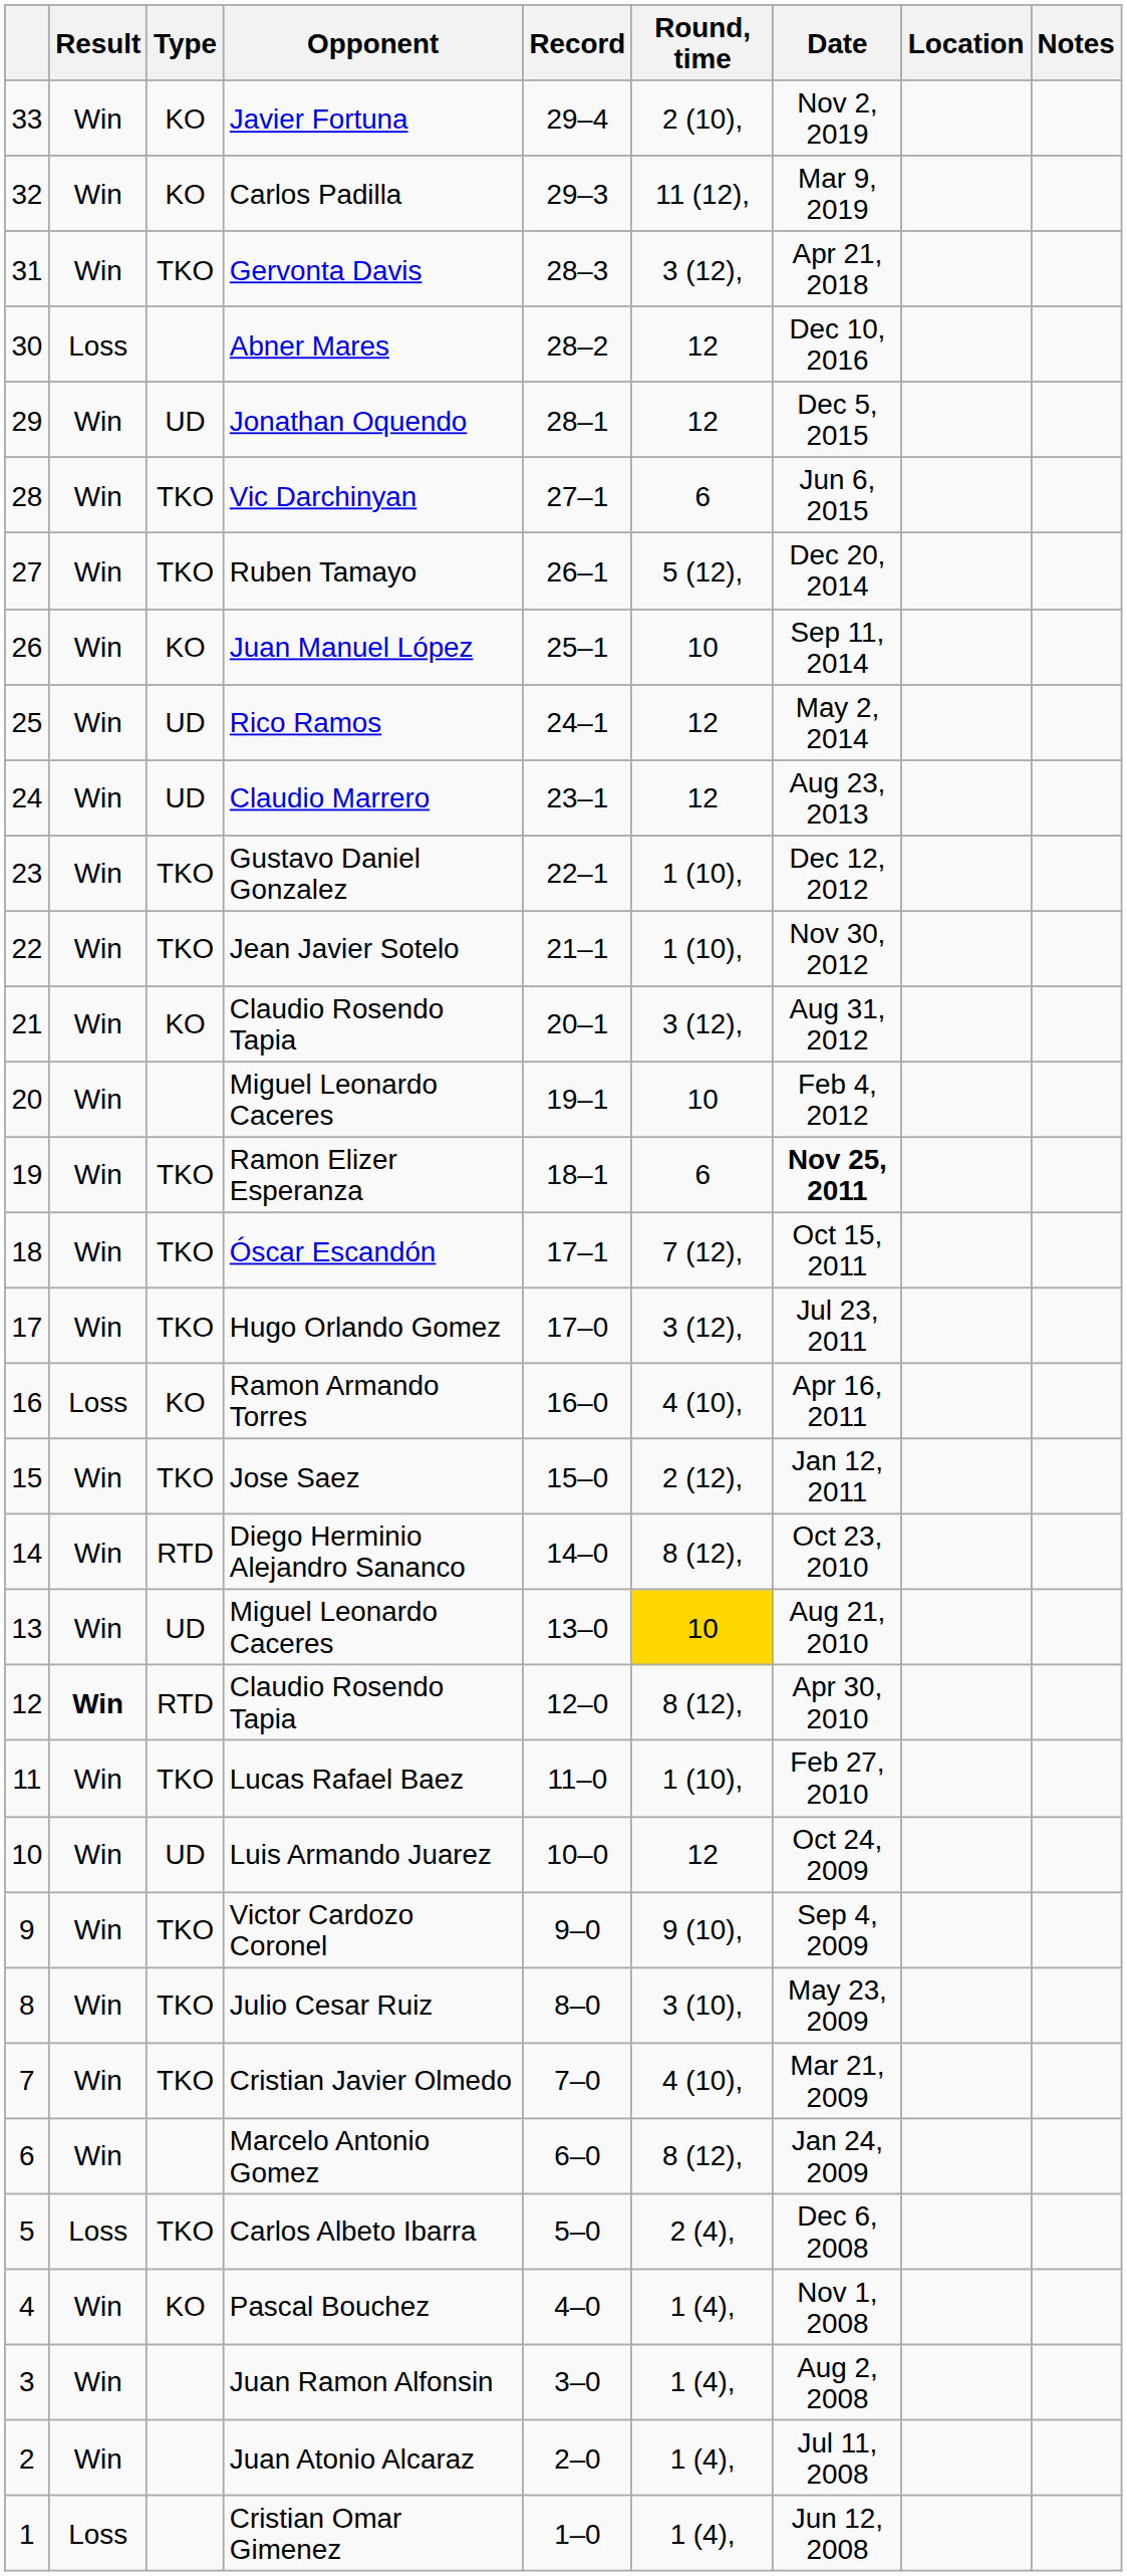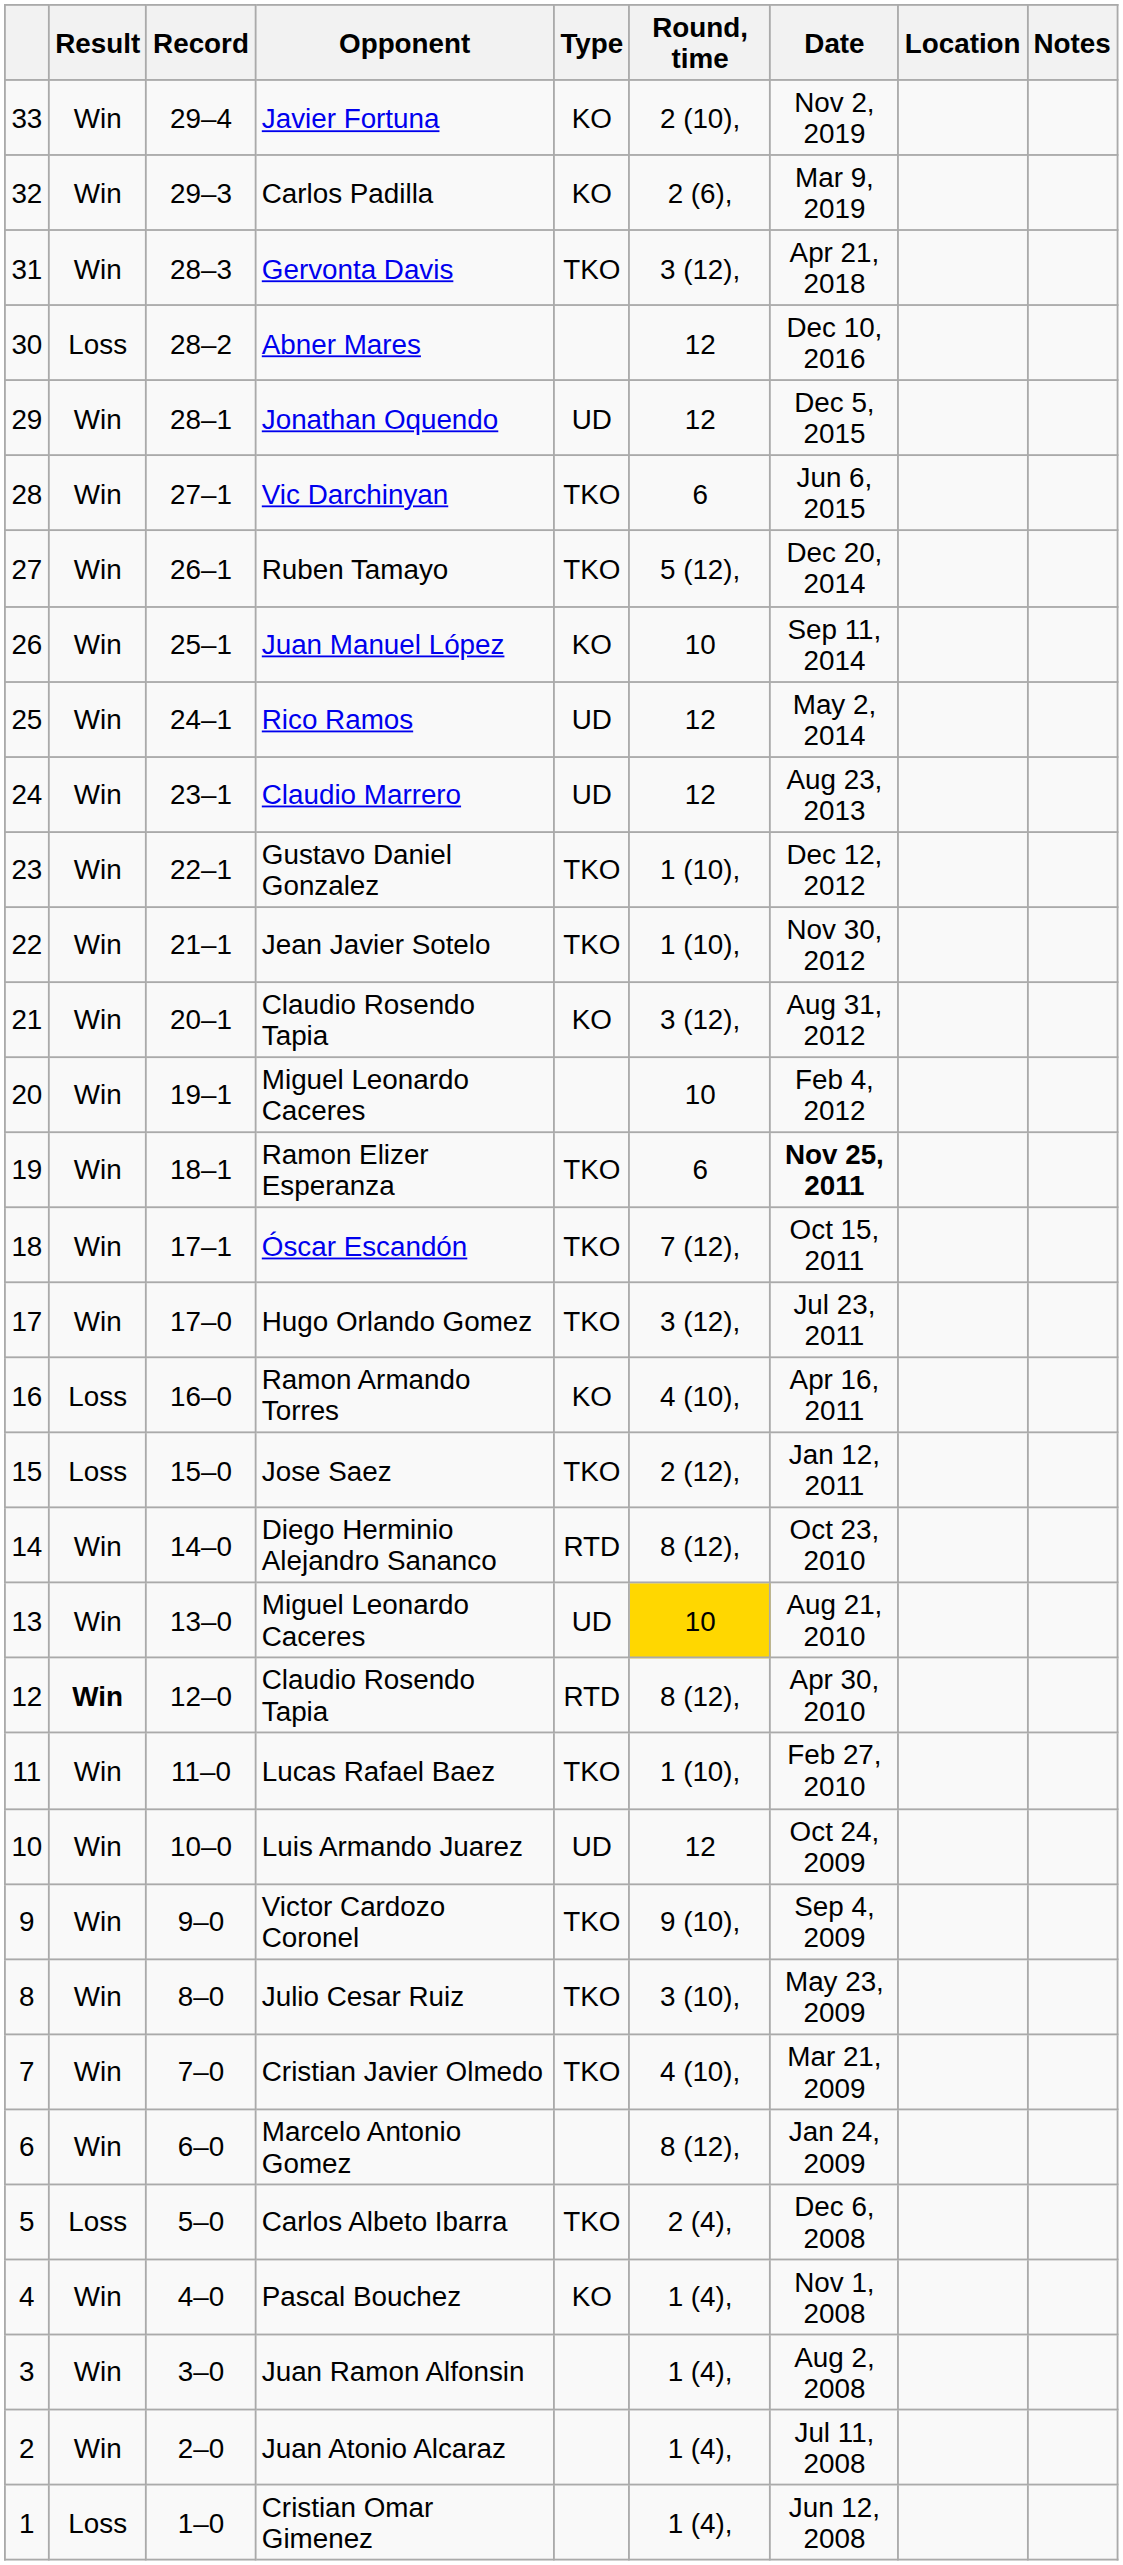 <table class="wikitable" style="text-align:center; font-size:95%">
 <tr>
 <th></th>
 <th>Result</th>
+<th>Record</th>
+<th>Opponent</th>
 <th>Type</th>
-<th>Opponent</th>
-<th>Record</th>
 <th>Round, time</th>
 <th>Date</th>
 <th>Location</th>
 <th>Notes</th>
 </tr>
 <tr>
 <td>33</td>
 <td>Win</td>
+<td>29–4</td>
+<td style="text-align:left;"> <a href='#'>Javier Fortuna</a></td>
 <td>KO</td>
-<td style="text-align:left;"> <a href='#'>Javier Fortuna</a></td>
-<td>29–4</td>
 <td>2 (10), </td>
 <td>Nov 2, 2019</td>
 <td style="text-align:left;"> </td>
 <td></td>
 </tr>
 <tr>
 <td>32</td>
 <td>Win</td>
+<td>29–3</td>
+<td style="text-align:left;"> Carlos Padilla</td>
 <td>KO</td>
-<td style="text-align:left;"> Carlos Padilla</td>
-<td>29–3</td>
-<td>11 (12), </td>
+<td>2 (6), </td>
 <td>Mar 9, 2019</td>
 <td style="text-align:left;"> </td>
 <td></td>
 </tr>
 <tr>
 <td>31</td>
 <td>Win</td>
+<td>28–3</td>
+<td style="text-align:left;"> <a href='#'>Gervonta Davis</a></td>
 <td>TKO</td>
-<td style="text-align:left;"> <a href='#'>Gervonta Davis</a></td>
-<td>28–3</td>
 <td>3 (12), </td>
 <td>Apr 21, 2018</td>
 <td style="text-align:left;"> </td>
 <td style="text-align:left;"></td>
 </tr>
 <tr>
 <td>30</td>
 <td>Loss</td>
+<td>28–2</td>
+<td style="text-align:left;"> <a href='#'>Abner Mares</a></td>
 <td></td>
-<td style="text-align:left;"> <a href='#'>Abner Mares</a></td>
-<td>28–2</td>
 <td>12</td>
 <td>Dec 10, 2016</td>
 <td style="text-align:left;"> </td>
 <td style="text-align:left;"></td>
 </tr>
 <tr>
 <td>29</td>
 <td>Win</td>
+<td>28–1</td>
+<td style="text-align:left;"> <a href='#'>Jonathan Oquendo</a></td>
 <td>UD</td>
-<td style="text-align:left;"> <a href='#'>Jonathan Oquendo</a></td>
-<td>28–1</td>
 <td>12</td>
 <td>Dec 5, 2015</td>
 <td style="text-align:left;"> </td>
 <td style="text-align:left;"></td>
 </tr>
 <tr>
 <td>28</td>
 <td>Win</td>
+<td>27–1</td>
+<td style="text-align:left;"> <a href='#'>Vic Darchinyan</a></td>
 <td>TKO</td>
-<td style="text-align:left;"> <a href='#'>Vic Darchinyan</a></td>
-<td>27–1</td>
 <td>6</td>
 <td>Jun 6, 2015</td>
 <td style="text-align:left;"> </td>
 <td style="text-align:left;"></td>
 </tr>
 <tr>
 <td>27</td>
 <td>Win</td>
+<td>26–1</td>
+<td style="text-align:left;"> Ruben Tamayo</td>
 <td>TKO</td>
-<td style="text-align:left;"> Ruben Tamayo</td>
-<td>26–1</td>
 <td>5 (12), </td>
 <td>Dec 20, 2014</td>
 <td style="text-align:left;"> </td>
 <td style="text-align:left;"></td>
 </tr>
 <tr>
 <td>26</td>
 <td>Win</td>
+<td>25–1</td>
+<td style="text-align:left;"> <a href='#'>Juan Manuel López</a></td>
 <td>KO</td>
-<td style="text-align:left;"> <a href='#'>Juan Manuel López</a></td>
-<td>25–1</td>
 <td>10</td>
 <td>Sep 11, 2014</td>
 <td style="text-align:left;"> </td>
 <td style="text-align:left;"></td>
 </tr>
 <tr>
 <td>25</td>
 <td>Win</td>
+<td>24–1</td>
+<td style="text-align:left;"> <a href='#'>Rico Ramos</a></td>
 <td>UD</td>
-<td style="text-align:left;"> <a href='#'>Rico Ramos</a></td>
-<td>24–1</td>
 <td>12</td>
 <td>May 2, 2014</td>
 <td style="text-align:left;"> </td>
 <td style="text-align:left;"></td>
 </tr>
 <tr>
 <td>24</td>
 <td>Win</td>
+<td>23–1</td>
+<td style="text-align:left;"> <a href='#'>Claudio Marrero</a></td>
 <td>UD</td>
-<td style="text-align:left;"> <a href='#'>Claudio Marrero</a></td>
-<td>23–1</td>
 <td>12</td>
 <td>Aug 23, 2013</td>
 <td style="text-align:left;"> </td>
 <td style="text-align:left;"></td>
 </tr>
 <tr>
 <td>23</td>
 <td>Win</td>
+<td>22–1</td>
+<td style="text-align:left;"> Gustavo Daniel Gonzalez</td>
 <td>TKO</td>
-<td style="text-align:left;"> Gustavo Daniel Gonzalez</td>
-<td>22–1</td>
 <td>1 (10), </td>
 <td>Dec 12, 2012</td>
 <td style="text-align:left;"> </td>
 <td></td>
 </tr>
 <tr>
 <td>22</td>
 <td>Win</td>
+<td>21–1</td>
+<td style="text-align:left;"> Jean Javier Sotelo</td>
 <td>TKO</td>
-<td style="text-align:left;"> Jean Javier Sotelo</td>
-<td>21–1</td>
 <td>1 (10), </td>
 <td>Nov 30, 2012</td>
 <td style="text-align:left;"> </td>
 <td></td>
 </tr>
 <tr>
 <td>21</td>
 <td>Win</td>
+<td>20–1</td>
+<td style="text-align:left;"> Claudio Rosendo Tapia</td>
 <td>KO</td>
-<td style="text-align:left;"> Claudio Rosendo Tapia</td>
-<td>20–1</td>
 <td>3 (12), </td>
 <td>Aug 31, 2012</td>
 <td style="text-align:left;"> </td>
 <td style="text-align:left;"></td>
 </tr>
 <tr>
 <td>20</td>
 <td>Win</td>
+<td>19–1</td>
+<td style="text-align:left;"> Miguel Leonardo Caceres</td>
 <td></td>
-<td style="text-align:left;"> Miguel Leonardo Caceres</td>
-<td>19–1</td>
 <td>10</td>
 <td>Feb 4, 2012</td>
 <td style="text-align:left;"> </td>
 <td></td>
 </tr>
 <tr>
 <td>19</td>
 <td>Win</td>
+<td>18–1</td>
+<td style="text-align:left;"> Ramon Elizer Esperanza</td>
 <td>TKO</td>
-<td style="text-align:left;"> Ramon Elizer Esperanza</td>
-<td>18–1</td>
 <td>6</td>
 <td><strong>Nov 25, 2011</strong></td>
 <td style="text-align:left;"> </td>
 <td></td>
 </tr>
 <tr>
 <td>18</td>
 <td>Win</td>
+<td>17–1</td>
+<td style="text-align:left;"> <a href='#'>Óscar Escandón</a></td>
 <td>TKO</td>
-<td style="text-align:left;"> <a href='#'>Óscar Escandón</a></td>
-<td>17–1</td>
 <td>7 (12), </td>
 <td>Oct 15, 2011</td>
 <td style="text-align:left;"> </td>
 <td></td>
 </tr>
 <tr>
 <td>17</td>
 <td>Win</td>
+<td>17–0</td>
+<td style="text-align:left;"> Hugo Orlando Gomez</td>
 <td>TKO</td>
-<td style="text-align:left;"> Hugo Orlando Gomez</td>
-<td>17–0</td>
 <td>3 (12), </td>
 <td>Jul 23, 2011</td>
 <td style="text-align:left;"> </td>
 <td style="text-align:left;"></td>
 </tr>
 <tr>
 <td>16</td>
 <td>Loss</td>
+<td>16–0</td>
+<td style="text-align:left;"> Ramon Armando Torres</td>
 <td>KO</td>
-<td style="text-align:left;"> Ramon Armando Torres</td>
-<td>16–0</td>
 <td>4 (10), </td>
 <td>Apr 16, 2011</td>
 <td style="text-align:left;"> </td>
 <td style="text-align:left;"></td>
 </tr>
 <tr>
 <td>15</td>
-<td>Win</td>
+<td>Loss</td>
+<td>15–0</td>
+<td style="text-align:left;"> Jose Saez</td>
 <td>TKO</td>
-<td style="text-align:left;"> Jose Saez</td>
-<td>15–0</td>
 <td>2 (12), </td>
 <td>Jan 12, 2011</td>
 <td style="text-align:left;"> </td>
 <td style="text-align:left;"></td>
 </tr>
 <tr>
 <td>14</td>
 <td>Win</td>
+<td>14–0</td>
+<td style="text-align:left;"> Diego Herminio Alejandro Sananco</td>
 <td>RTD</td>
-<td style="text-align:left;"> Diego Herminio Alejandro Sananco</td>
-<td>14–0</td>
 <td>8 (12), </td>
 <td>Oct 23, 2010</td>
 <td style="text-align:left;"> </td>
 <td style="text-align:left;"></td>
 </tr>
 <tr>
 <td>13</td>
 <td>Win</td>
+<td>13–0</td>
+<td style="text-align:left;"> Miguel Leonardo Caceres</td>
 <td>UD</td>
-<td style="text-align:left;"> Miguel Leonardo Caceres</td>
-<td>13–0</td>
 <td style="background: gold;">10</td>
 <td>Aug 21, 2010</td>
 <td style="text-align:left;"> </td>
 <td></td>
 </tr>
 <tr>
 <td>12</td>
 <td><strong>Win</strong></td>
+<td>12–0</td>
+<td style="text-align:left;"> Claudio Rosendo Tapia</td>
 <td>RTD</td>
-<td style="text-align:left;"> Claudio Rosendo Tapia</td>
-<td>12–0</td>
 <td>8 (12), </td>
 <td>Apr 30, 2010</td>
 <td style="text-align:left;"> </td>
 <td style="text-align:left;"></td>
 </tr>
 <tr>
 <td>11</td>
 <td>Win</td>
+<td>11–0</td>
+<td style="text-align:left;"> Lucas Rafael Baez</td>
 <td>TKO</td>
-<td style="text-align:left;"> Lucas Rafael Baez</td>
-<td>11–0</td>
 <td>1 (10), </td>
 <td>Feb 27, 2010</td>
 <td style="text-align:left;"> </td>
 <td></td>
 </tr>
 <tr>
 <td>10</td>
 <td>Win</td>
+<td>10–0</td>
+<td style="text-align:left;"> Luis Armando Juarez</td>
 <td>UD</td>
-<td style="text-align:left;"> Luis Armando Juarez</td>
-<td>10–0</td>
 <td>12</td>
 <td>Oct 24, 2009</td>
 <td style="text-align:left;"> </td>
 <td style="text-align:left;"></td>
 </tr>
 <tr>
 <td>9</td>
 <td>Win</td>
+<td>9–0</td>
+<td style="text-align:left;"> Victor Cardozo Coronel</td>
 <td>TKO</td>
-<td style="text-align:left;"> Victor Cardozo Coronel</td>
-<td>9–0</td>
 <td>9 (10), </td>
 <td>Sep 4, 2009</td>
 <td style="text-align:left;"> </td>
 <td></td>
 </tr>
 <tr>
 <td>8</td>
 <td>Win</td>
+<td>8–0</td>
+<td style="text-align:left;"> Julio Cesar Ruiz</td>
 <td>TKO</td>
-<td style="text-align:left;"> Julio Cesar Ruiz</td>
-<td>8–0</td>
 <td>3 (10), </td>
 <td>May 23, 2009</td>
 <td style="text-align:left;"> </td>
 <td></td>
 </tr>
 <tr>
 <td>7</td>
 <td>Win</td>
+<td>7–0</td>
+<td style="text-align:left;"> Cristian Javier Olmedo</td>
 <td>TKO</td>
-<td style="text-align:left;"> Cristian Javier Olmedo</td>
-<td>7–0</td>
 <td>4 (10), </td>
 <td>Mar 21, 2009</td>
 <td style="text-align:left;"> </td>
 <td></td>
 </tr>
 <tr>
 <td>6</td>
 <td>Win</td>
+<td>6–0</td>
+<td style="text-align:left;"> Marcelo Antonio Gomez</td>
 <td></td>
-<td style="text-align:left;"> Marcelo Antonio Gomez</td>
-<td>6–0</td>
 <td>8 (12), </td>
 <td>Jan 24, 2009</td>
 <td style="text-align:left;"> </td>
 <td></td>
 </tr>
 <tr>
 <td>5</td>
 <td>Loss</td>
+<td>5–0</td>
+<td style="text-align:left;"> Carlos Albeto Ibarra</td>
 <td>TKO</td>
-<td style="text-align:left;"> Carlos Albeto Ibarra</td>
-<td>5–0</td>
 <td>2 (4), </td>
 <td>Dec 6, 2008</td>
 <td style="text-align:left;"> </td>
 <td></td>
 </tr>
 <tr>
 <td>4</td>
 <td>Win</td>
+<td>4–0</td>
+<td style="text-align:left;"> Pascal Bouchez</td>
 <td>KO</td>
-<td style="text-align:left;"> Pascal Bouchez</td>
-<td>4–0</td>
 <td>1 (4), </td>
 <td>Nov 1, 2008</td>
 <td style="text-align:left;"> </td>
 <td></td>
 </tr>
 <tr>
 <td>3</td>
 <td>Win</td>
+<td>3–0</td>
+<td style="text-align:left;"> Juan Ramon Alfonsin</td>
 <td></td>
-<td style="text-align:left;"> Juan Ramon Alfonsin</td>
-<td>3–0</td>
 <td>1 (4), </td>
 <td>Aug 2, 2008</td>
 <td style="text-align:left;"> </td>
 <td></td>
 </tr>
 <tr>
 <td>2</td>
 <td>Win</td>
+<td>2–0</td>
+<td style="text-align:left;"> Juan Atonio Alcaraz</td>
 <td></td>
-<td style="text-align:left;"> Juan Atonio Alcaraz</td>
-<td>2–0</td>
 <td>1 (4), </td>
 <td>Jul 11, 2008</td>
 <td style="text-align:left;"> </td>
 <td></td>
 </tr>
 <tr>
 <td>1</td>
 <td>Loss</td>
+<td>1–0</td>
+<td style="text-align:left;"> Cristian Omar Gimenez</td>
 <td></td>
-<td style="text-align:left;"> Cristian Omar Gimenez</td>
-<td>1–0</td>
 <td>1 (4), </td>
 <td>Jun 12, 2008</td>
 <td style="text-align:left;"> </td>
 <td></td>
 </tr>
 </table>
